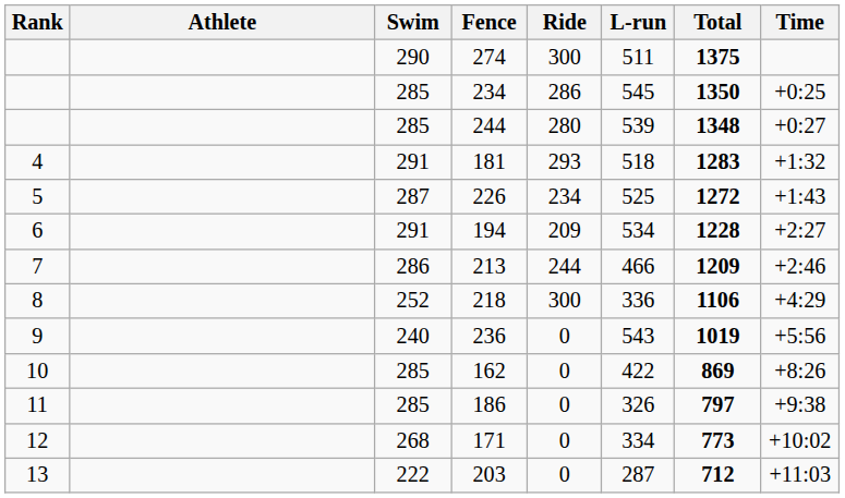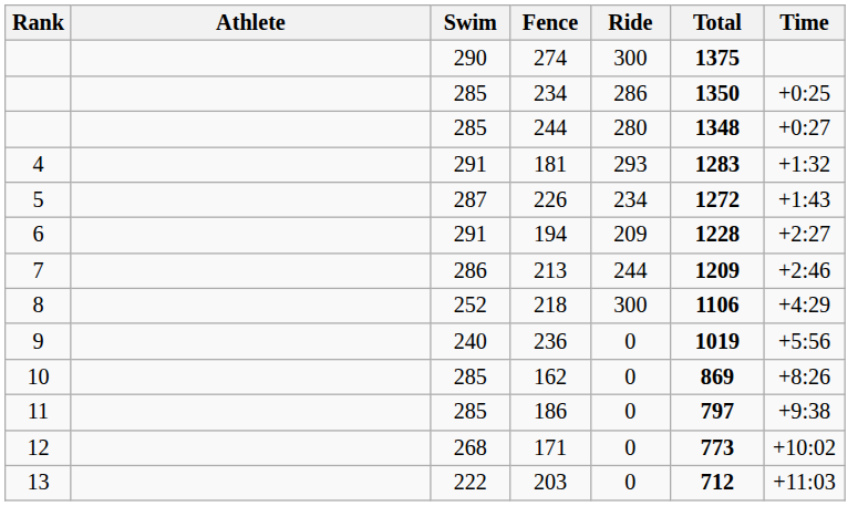 <table class=wikitable style="text-align:center">
 <tr>
 <th width=40>Rank</th>
 <th width=250>Athlete</th>
 <th width=50>Swim</th>
 <th width=50>Fence</th>
 <th width=50>Ride</th>
-<th width=50>L-run</th>
 <th width=60>Total</th>
 <th width=50>Time</th>
 </tr>
 <tr>
 <td></td>
 <td align=left></td>
 <td>290</td>
 <td>274</td>
 <td>300</td>
-<td>511</td>
 <td><strong>1375</strong></td>
 <td></td>
 </tr>
 <tr>
 <td></td>
 <td align=left></td>
 <td>285</td>
 <td>234</td>
 <td>286</td>
-<td>545</td>
 <td><strong>1350</strong></td>
 <td>+0:25</td>
 </tr>
 <tr>
 <td></td>
 <td align=left></td>
 <td>285</td>
 <td>244</td>
 <td>280</td>
-<td>539</td>
 <td><strong>1348</strong></td>
 <td>+0:27</td>
 </tr>
 <tr>
 <td>4</td>
 <td align=left></td>
 <td>291</td>
 <td>181</td>
 <td>293</td>
-<td>518</td>
 <td><strong>1283</strong></td>
 <td>+1:32</td>
 </tr>
 <tr>
 <td>5</td>
 <td align=left></td>
 <td>287</td>
 <td>226</td>
 <td>234</td>
-<td>525</td>
 <td><strong>1272</strong></td>
 <td>+1:43</td>
 </tr>
 <tr>
 <td>6</td>
 <td align=left></td>
 <td>291</td>
 <td>194</td>
 <td>209</td>
-<td>534</td>
 <td><strong>1228</strong></td>
 <td>+2:27</td>
 </tr>
 <tr>
 <td>7</td>
 <td align=left></td>
 <td>286</td>
 <td>213</td>
 <td>244</td>
-<td>466</td>
 <td><strong>1209</strong></td>
 <td>+2:46</td>
 </tr>
 <tr>
 <td>8</td>
 <td align=left></td>
 <td>252</td>
 <td>218</td>
 <td>300</td>
-<td>336</td>
 <td><strong>1106</strong></td>
 <td>+4:29</td>
 </tr>
 <tr>
 <td>9</td>
 <td align=left></td>
 <td>240</td>
 <td>236</td>
 <td>0</td>
-<td>543</td>
 <td><strong>1019</strong></td>
 <td>+5:56</td>
 </tr>
 <tr>
 <td>10</td>
 <td align=left></td>
 <td>285</td>
 <td>162</td>
 <td>0</td>
-<td>422</td>
 <td><strong>869</strong></td>
 <td>+8:26</td>
 </tr>
 <tr>
 <td>11</td>
 <td align=left></td>
 <td>285</td>
 <td>186</td>
 <td>0</td>
-<td>326</td>
 <td><strong>797</strong></td>
 <td>+9:38</td>
 </tr>
 <tr>
 <td>12</td>
 <td align=left></td>
 <td>268</td>
 <td>171</td>
 <td>0</td>
-<td>334</td>
 <td><strong>773</strong></td>
 <td>+10:02</td>
 </tr>
 <tr>
 <td>13</td>
 <td align=left></td>
 <td>222</td>
 <td>203</td>
 <td>0</td>
-<td>287</td>
 <td><strong>712</strong></td>
 <td>+11:03</td>
 </tr>
 </table>
